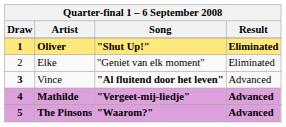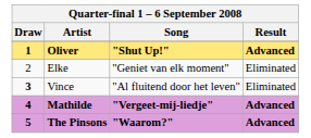 <table class="sortable wikitable" style="margin: 1em auto 1em auto">
 <tr>
 <th colspan="4"><strong>Quarter-final 1 – 6 September 2008</strong></th>
 </tr>
 <tr>
 <th>Draw</th>
 <th>Artist</th>
 <th>Song</th>
 <th>Result</th>
 </tr>
 <tr>
 </tr>
 <tr - style="font-weight:bold; background:#ffe87c;">
 <td align="center"><strong>1</strong></td>
 <td><strong>Oliver</strong></td>
 <td><strong>"Shut Up!"</strong></td>
-<td>Eliminated</td>
+<td>Advanced</td>
 </tr>
 <tr>
 <td align="center">2</td>
 <td>Elke</td>
 <td>"Geniet van elk moment"</td>
 <td>Eliminated</td>
 </tr>
 <tr>
 <td align="center"><strong>3</strong></td>
 <td>Vince</td>
-<td><strong>"Al fluitend door het leven"</strong></td>
-<td>Advanced</td>
+<td>"Al fluitend door het leven"</td>
+<td>Eliminated</td>
 </tr>
 <tr style="font-weight:bold; background:#DDA0DD;">
 <td align="center"><strong>4</strong></td>
 <td><strong>Mathilde</strong></td>
 <td><strong>"Vergeet-mij-liedje"</strong></td>
 <td>Advanced</td>
 </tr>
 <tr>
 </tr>
 <tr>
 </tr>
 <tr style="font-weight:bold; background:#DDA0DD;">
 <td align="center"><strong>5</strong></td>
 <td><strong>The Pinsons</strong></td>
 <td><strong>"Waarom?"</strong></td>
 <td>Advanced</td>
 </tr>
 <tr>
 </tr>
 </table>
